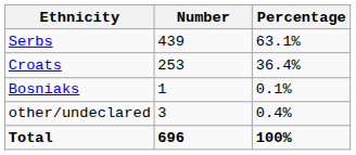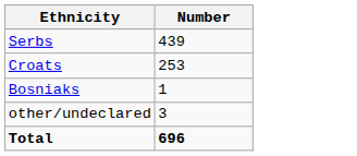 <table class="wikitable">
 <tr>
 <th width="100px">Ethnicity</th>
 <th width="80px">Number</th>
-<th width="80px">Percentage</th>
 </tr>
 <tr>
 <td><a href='#'>Serbs</a></td>
 <td>439</td>
-<td>63.1%</td>
 </tr>
 <tr>
 <td><a href='#'>Croats</a></td>
 <td>253</td>
-<td>36.4%</td>
 </tr>
 <tr>
 <td><a href='#'>Bosniaks</a></td>
 <td>1</td>
-<td>0.1%</td>
 </tr>
 <tr>
 <td>other/undeclared</td>
 <td>3</td>
-<td>0.4%</td>
 </tr>
 <tr>
 <td><strong>Total</strong></td>
 <td><strong>696</strong></td>
-<td><strong>100%</strong></td>
 </tr>
 </table>
